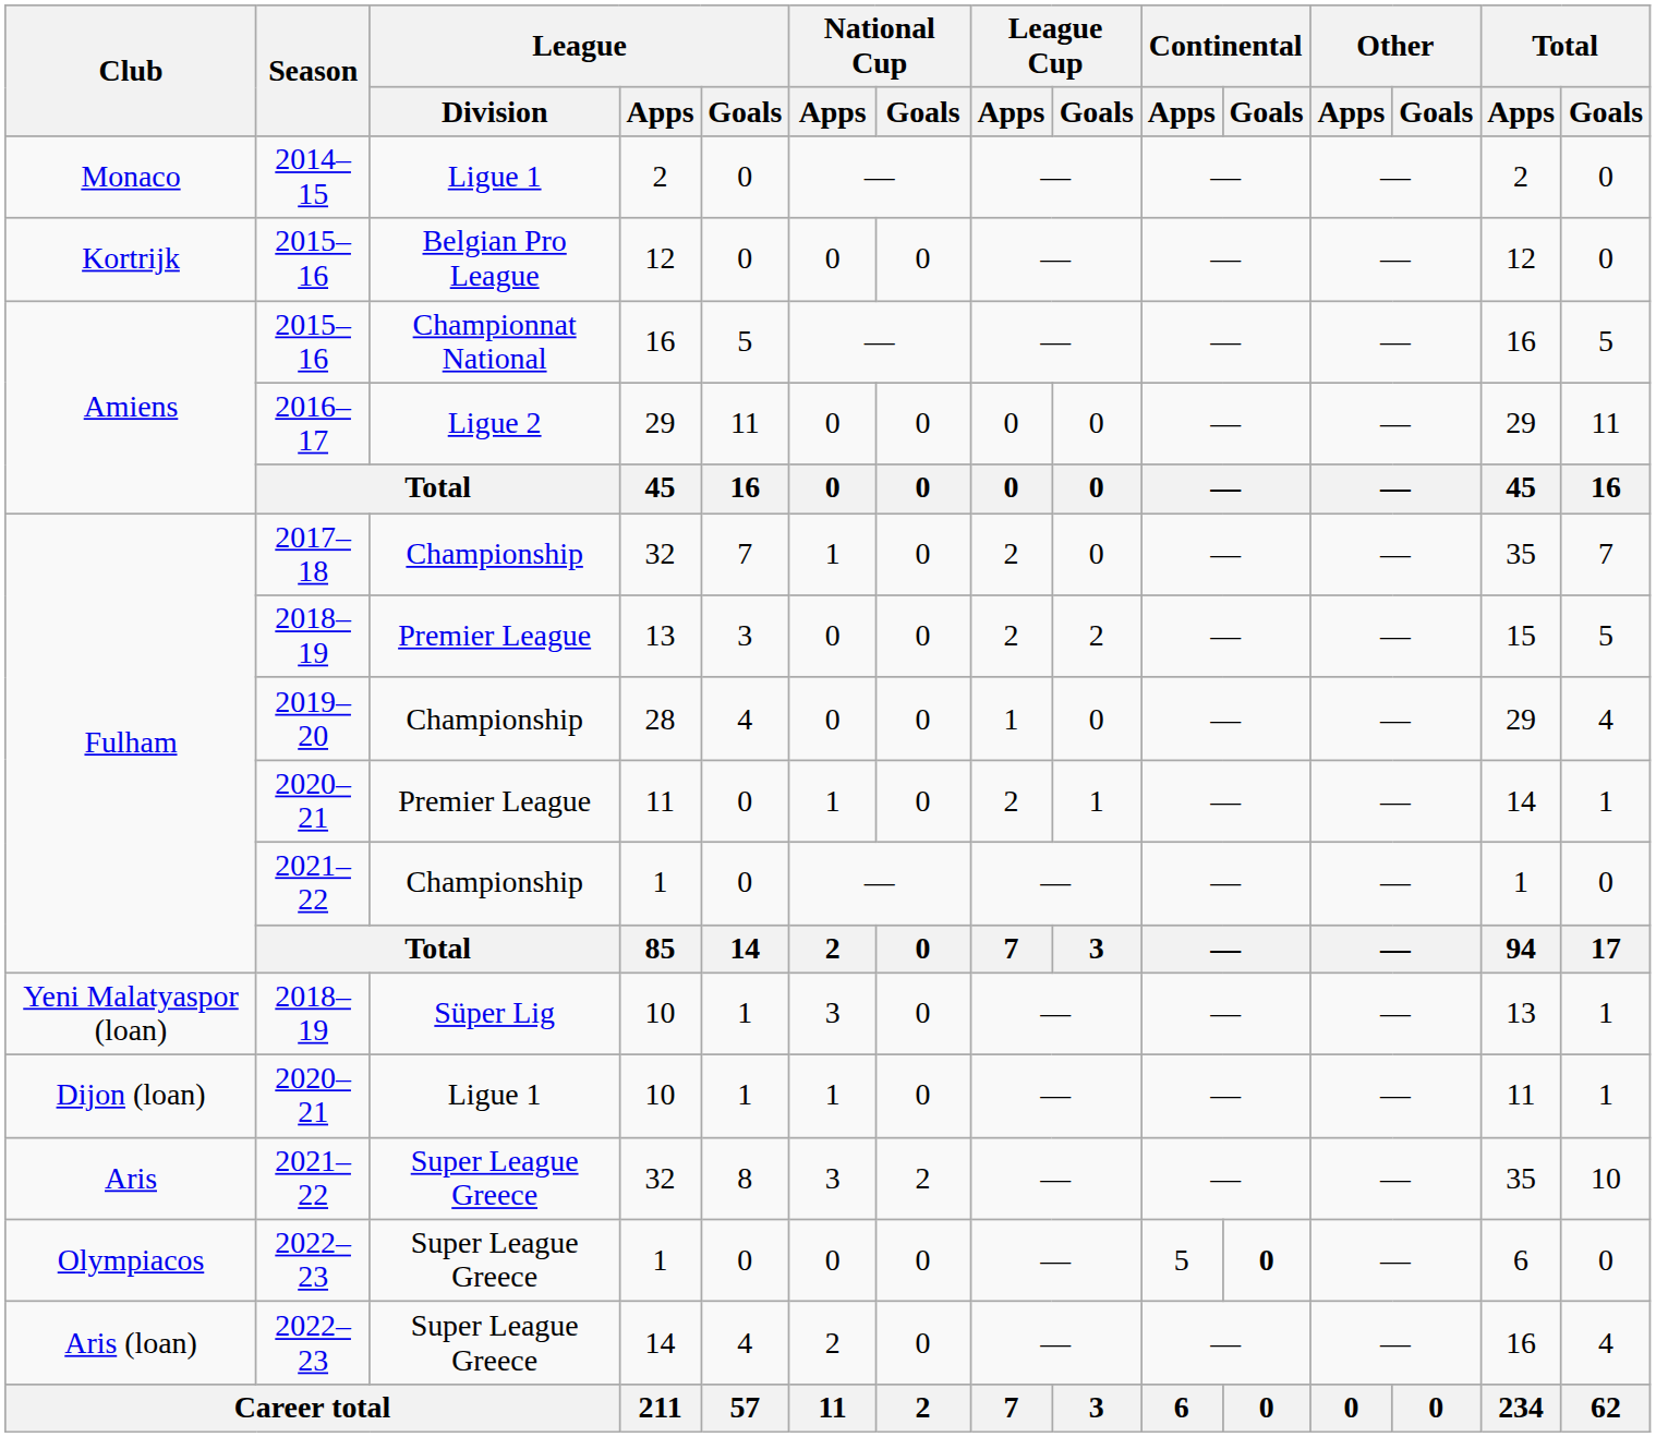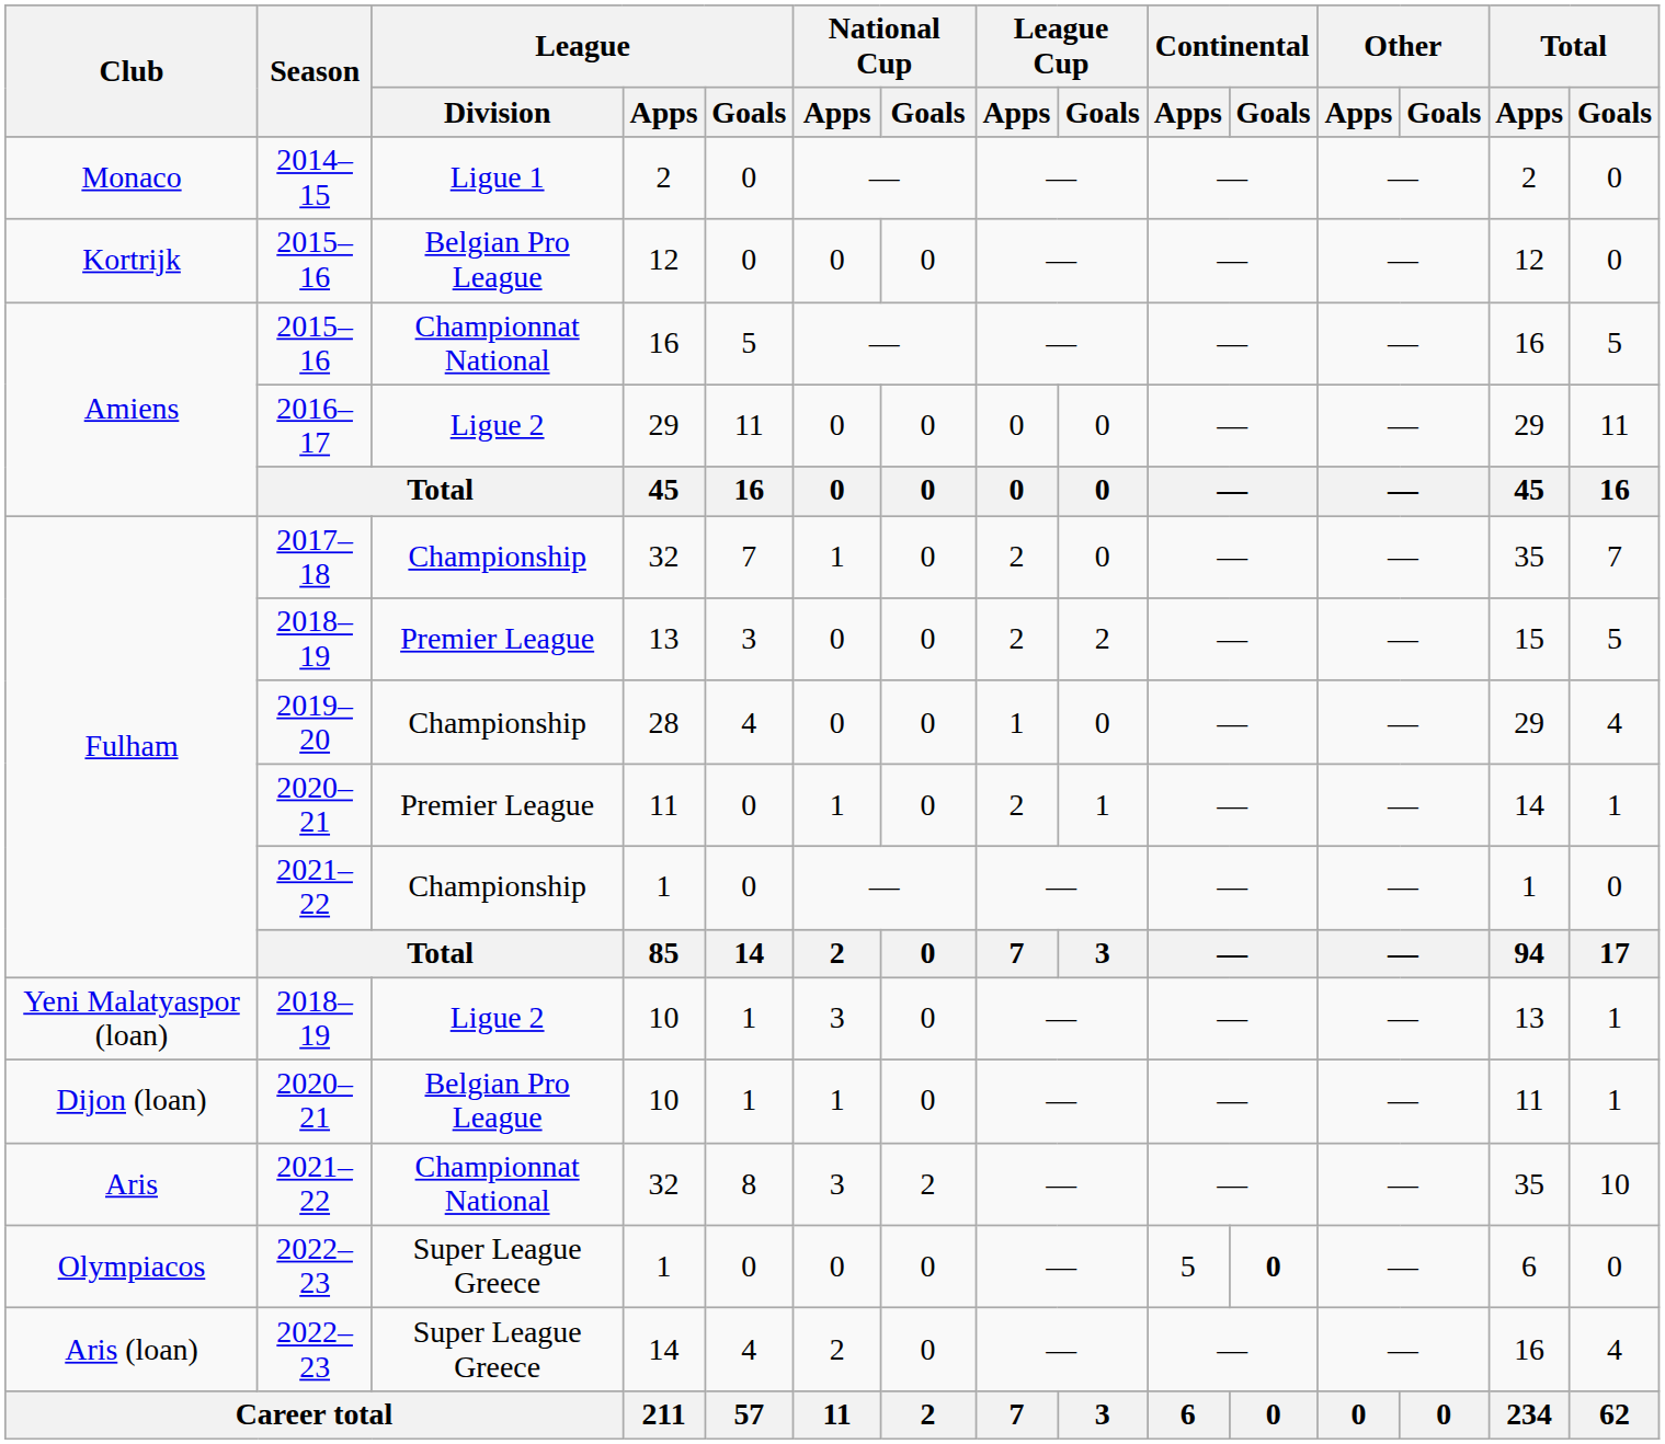 <table class="wikitable" style="text-align:center">
 <tr>
 <th rowspan="2">Club</th>
 <th rowspan="2">Season</th>
 <th colspan="3">League</th>
 <th colspan="2">National Cup</th>
 <th colspan="2">League Cup</th>
 <th colspan="2">Continental</th>
 <th colspan="2">Other</th>
 <th colspan="2">Total</th>
 </tr>
 <tr>
 <th>Division</th>
 <th>Apps</th>
 <th>Goals</th>
 <th>Apps</th>
 <th>Goals</th>
 <th>Apps</th>
 <th>Goals</th>
 <th>Apps</th>
 <th>Goals</th>
 <th>Apps</th>
 <th>Goals</th>
 <th>Apps</th>
 <th>Goals</th>
 </tr>
 <tr>
 <td><a href='#'>Monaco</a></td>
 <td><a href='#'>2014–15</a></td>
 <td><a href='#'>Ligue 1</a></td>
 <td>2</td>
 <td>0</td>
 <td colspan="2">—</td>
 <td colspan="2">—</td>
 <td colspan="2">—</td>
 <td colspan="2">—</td>
 <td>2</td>
 <td>0</td>
 </tr>
 <tr>
 <td><a href='#'>Kortrijk</a></td>
 <td><a href='#'>2015–16</a></td>
 <td><a href='#'>Belgian Pro League</a></td>
 <td>12</td>
 <td>0</td>
 <td>0</td>
 <td>0</td>
 <td colspan="2">—</td>
 <td colspan="2">—</td>
 <td colspan="2">—</td>
 <td>12</td>
 <td>0</td>
 </tr>
 <tr>
 <td rowspan="3"><a href='#'>Amiens</a></td>
 <td><a href='#'>2015–16</a></td>
 <td><a href='#'>Championnat National</a></td>
 <td>16</td>
 <td>5</td>
 <td colspan="2">—</td>
 <td colspan="2">—</td>
 <td colspan="2">—</td>
 <td colspan="2">—</td>
 <td>16</td>
 <td>5</td>
 </tr>
 <tr>
 <td><a href='#'>2016–17</a></td>
 <td><a href='#'>Ligue 2</a></td>
 <td>29</td>
 <td>11</td>
 <td>0</td>
 <td>0</td>
 <td>0</td>
 <td>0</td>
 <td colspan="2">—</td>
 <td colspan="2">—</td>
 <td>29</td>
 <td>11</td>
 </tr>
 <tr>
 <th colspan="2">Total</th>
 <th>45</th>
 <th>16</th>
 <th>0</th>
 <th>0</th>
 <th>0</th>
 <th>0</th>
 <th colspan="2">—</th>
 <th colspan="2">—</th>
 <th>45</th>
 <th>16</th>
 </tr>
 <tr>
 <td rowspan="6"><a href='#'>Fulham</a></td>
 <td><a href='#'>2017–18</a></td>
 <td><a href='#'>Championship</a></td>
 <td>32</td>
 <td>7</td>
 <td>1</td>
 <td>0</td>
 <td>2</td>
 <td>0</td>
 <td colspan="2">—</td>
 <td colspan="2">—</td>
 <td>35</td>
 <td>7</td>
 </tr>
 <tr>
 <td><a href='#'>2018–19</a></td>
 <td><a href='#'>Premier League</a></td>
 <td>13</td>
 <td>3</td>
 <td>0</td>
 <td>0</td>
 <td>2</td>
 <td>2</td>
 <td colspan="2">—</td>
 <td colspan="2">—</td>
 <td>15</td>
 <td>5</td>
 </tr>
 <tr>
 <td><a href='#'>2019–20</a></td>
 <td>Championship</td>
 <td>28</td>
 <td>4</td>
 <td>0</td>
 <td>0</td>
 <td>1</td>
 <td>0</td>
 <td colspan="2">—</td>
 <td colspan="2">—</td>
 <td>29</td>
 <td>4</td>
 </tr>
 <tr>
 <td><a href='#'>2020–21</a></td>
 <td>Premier League</td>
 <td>11</td>
 <td>0</td>
 <td>1</td>
 <td>0</td>
 <td>2</td>
 <td>1</td>
 <td colspan="2">—</td>
 <td colspan="2">—</td>
 <td>14</td>
 <td>1</td>
 </tr>
 <tr>
 <td><a href='#'>2021–22</a></td>
 <td>Championship</td>
 <td>1</td>
 <td>0</td>
 <td colspan="2">—</td>
 <td colspan="2">—</td>
 <td colspan="2">—</td>
 <td colspan="2">—</td>
 <td>1</td>
 <td>0</td>
 </tr>
 <tr>
 <th colspan="2">Total</th>
 <th>85</th>
 <th>14</th>
 <th>2</th>
 <th>0</th>
 <th>7</th>
 <th>3</th>
 <th colspan="2">—</th>
 <th colspan="2">—</th>
 <th>94</th>
 <th>17</th>
 </tr>
 <tr>
 <td><a href='#'>Yeni Malatyaspor</a> (loan)</td>
 <td><a href='#'>2018–19</a></td>
-<td><a href='#'>Süper Lig</a></td>
+<td><a href='#'>Ligue 2</a></td>
 <td>10</td>
 <td>1</td>
 <td>3</td>
 <td>0</td>
 <td colspan="2">—</td>
 <td colspan="2">—</td>
 <td colspan="2">—</td>
 <td>13</td>
 <td>1</td>
 </tr>
 <tr>
 <td><a href='#'>Dijon</a> (loan)</td>
 <td><a href='#'>2020–21</a></td>
-<td>Ligue 1</td>
+<td><a href='#'>Belgian Pro League</a></td>
 <td>10</td>
 <td>1</td>
 <td>1</td>
 <td>0</td>
 <td colspan="2">—</td>
 <td colspan="2">—</td>
 <td colspan="2">—</td>
 <td>11</td>
 <td>1</td>
 </tr>
 <tr>
 <td><a href='#'>Aris</a></td>
 <td><a href='#'>2021–22</a></td>
-<td><a href='#'>Super League Greece</a></td>
+<td><a href='#'>Championnat National</a></td>
 <td>32</td>
 <td>8</td>
 <td>3</td>
 <td>2</td>
 <td colspan="2">—</td>
 <td colspan="2">—</td>
 <td colspan="2">—</td>
 <td>35</td>
 <td>10</td>
 </tr>
 <tr>
 <td><a href='#'>Olympiacos</a></td>
 <td><a href='#'>2022–23</a></td>
 <td>Super League Greece</td>
 <td>1</td>
 <td>0</td>
 <td>0</td>
 <td>0</td>
 <td colspan="2">—</td>
 <td>5</td>
 <td><strong>0</strong></td>
 <td colspan="2">—</td>
 <td>6</td>
 <td>0</td>
 </tr>
 <tr>
 <td><a href='#'>Aris</a> (loan)</td>
 <td><a href='#'>2022–23</a></td>
 <td>Super League Greece</td>
 <td>14</td>
 <td>4</td>
 <td>2</td>
 <td>0</td>
 <td colspan="2">—</td>
 <td colspan="2">—</td>
 <td colspan="2">—</td>
 <td>16</td>
 <td>4</td>
 </tr>
 <tr>
 <th colspan="3">Career total</th>
 <th>211</th>
 <th>57</th>
 <th>11</th>
 <th>2</th>
 <th>7</th>
 <th>3</th>
 <th>6</th>
 <th>0</th>
 <th>0</th>
 <th>0</th>
 <th>234</th>
 <th>62</th>
 </tr>
 </table>
